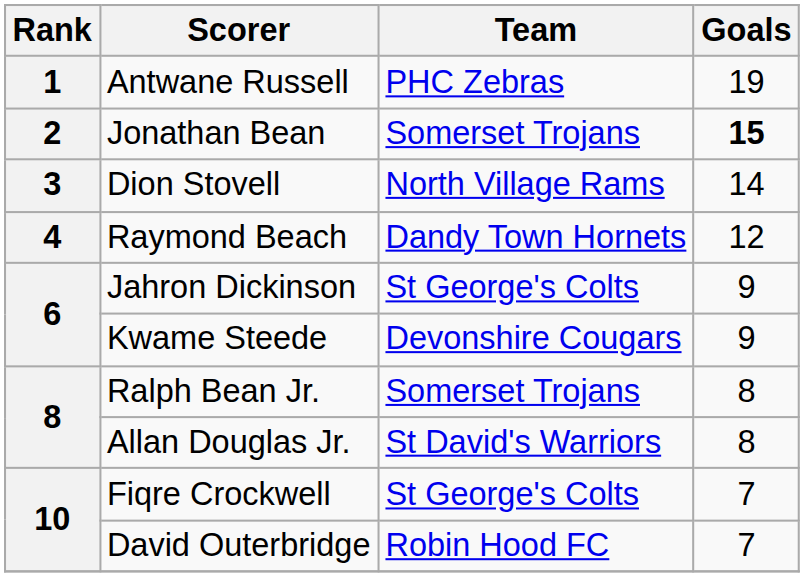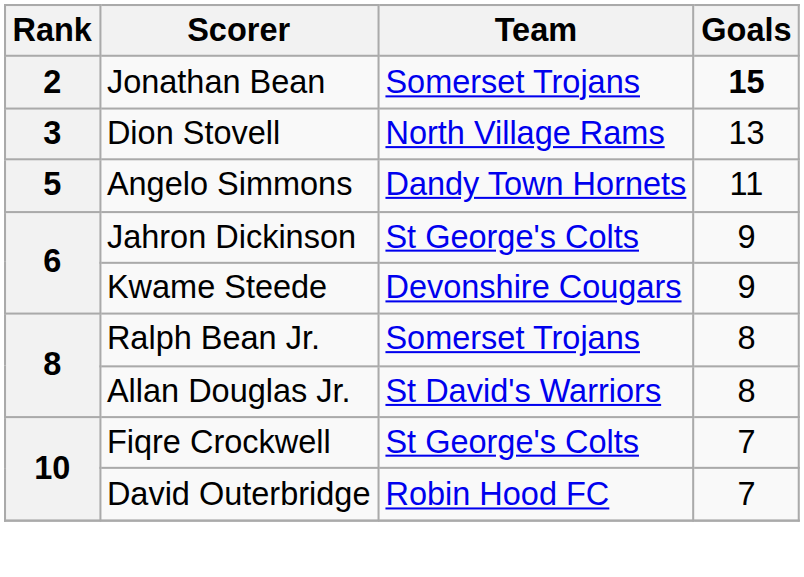 <table class="wikitable" style="text-align:center">
 <tr>
 <th>Rank</th>
 <th>Scorer</th>
 <th>Team</th>
 <th>Goals</th>
-</tr>
-<tr>
-<th rowspan="1">1</th>
-<td align="left"> Antwane Russell</td>
-<td align="left"><a href='#'>PHC Zebras</a></td>
-<td>19</td>
 </tr>
 <tr>
 <th rowspan="1">2</th>
 <td align="left"> Jonathan Bean</td>
 <td align="left"><a href='#'>Somerset Trojans</a></td>
 <td><strong>15</strong></td>
 </tr>
 <tr>
 <th rowspan="1">3</th>
 <td align="left"> Dion Stovell</td>
 <td align="left"><a href='#'>North Village Rams</a></td>
-<td>14</td>
+<td>13</td>
 </tr>
 <tr>
-<th rowspan="1">4</th>
-<td align="left"> Raymond Beach</td>
+<th rowspan="1">5</th>
+<td align="left"> Angelo Simmons</td>
 <td align="left"><a href='#'>Dandy Town Hornets</a></td>
-<td>12</td>
+<td>11</td>
 </tr>
 <tr>
 <th rowspan="2">6</th>
 <td align="left"> Jahron Dickinson</td>
 <td align="left"><a href='#'>St George's Colts</a></td>
 <td>9</td>
 </tr>
 <tr>
 <td align="left"> Kwame Steede</td>
 <td align="left"><a href='#'>Devonshire Cougars</a></td>
 <td>9</td>
 </tr>
 <tr>
 <th rowspan="2">8</th>
 <td align="left"> Ralph Bean Jr.</td>
 <td align="left"><a href='#'>Somerset Trojans</a></td>
 <td>8</td>
 </tr>
 <tr>
 <td align="left"> Allan Douglas Jr.</td>
 <td align="left"><a href='#'>St David's Warriors</a></td>
 <td>8</td>
 </tr>
 <tr>
 <th rowspan="2">10</th>
 <td align="left"> Fiqre Crockwell</td>
 <td align="left"><a href='#'>St George's Colts</a></td>
 <td>7</td>
 </tr>
 <tr>
 <td align="left"> David Outerbridge</td>
 <td align="left"><a href='#'>Robin Hood FC</a></td>
 <td>7</td>
 </tr>
 <tr>
 </tr>
 </table>
